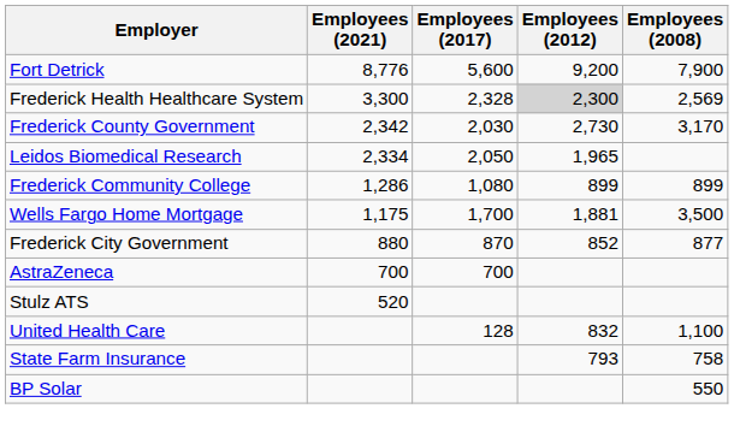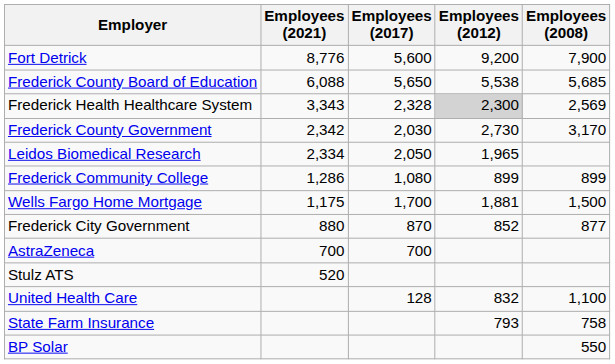 <table class="wikitable">
 <tr>
 <th>Employer</th>
 <th>Employees<br> (2021)</th>
 <th>Employees<br> (2017)</th>
 <th>Employees<br> (2012)</th>
 <th>Employees<br> (2008)</th>
 </tr>
 <tr>
 <td><a href='#'>Fort Detrick</a></td>
 <td align=right>8,776</td>
 <td align=right>5,600</td>
 <td align=right>9,200</td>
 <td align=right>7,900</td>
 </tr>
 <tr>
+<td><a href='#'>Frederick County Board of Education</a></td>
+<td align=right>6,088</td>
+<td align=right>5,650</td>
+<td align=right>5,538</td>
+<td align=right>5,685</td>
+</tr>
+<tr>
 <td>Frederick Health Healthcare System</td>
-<td align=right>3,300</td>
+<td align=right>3,343</td>
 <td align=right>2,328</td>
 <td align=right style="background: lightgrey;">2,300</td>
 <td align=right>2,569</td>
 </tr>
 <tr>
 <td><a href='#'>Frederick County Government</a></td>
 <td align=right>2,342</td>
 <td align=right>2,030</td>
 <td align=right>2,730</td>
 <td align=right>3,170</td>
 </tr>
 <tr>
 <td><a href='#'>Leidos Biomedical Research</a></td>
 <td align=right>2,334</td>
 <td align=right>2,050</td>
 <td align=right>1,965</td>
 <td align=right></td>
 </tr>
 <tr>
 <td><a href='#'>Frederick Community College</a></td>
 <td align=right>1,286</td>
 <td align=right>1,080</td>
 <td align=right>899</td>
 <td align=right>899</td>
 </tr>
 <tr>
 <td><a href='#'>Wells Fargo Home Mortgage</a></td>
 <td align=right>1,175</td>
 <td align=right>1,700</td>
 <td align=right>1,881</td>
-<td align=right>3,500</td>
+<td align=right>1,500</td>
 </tr>
 <tr>
 <td>Frederick City Government</td>
 <td align=right>880</td>
 <td align=right>870</td>
 <td align=right>852</td>
 <td align=right>877</td>
 </tr>
 <tr>
 <td><a href='#'>AstraZeneca</a></td>
 <td align=right>700</td>
 <td align=right>700</td>
 <td align=right></td>
 <td align=right></td>
 </tr>
 <tr>
 <td>Stulz ATS</td>
 <td align=right>520</td>
 <td align=right></td>
 <td align=right></td>
 <td align=right></td>
 </tr>
 <tr>
 <td><a href='#'>United Health Care</a></td>
 <td align=right></td>
 <td align=right>128</td>
 <td align=right>832</td>
 <td align=right>1,100</td>
 </tr>
 <tr>
 <td><a href='#'>State Farm Insurance</a></td>
 <td align=right></td>
 <td align=right></td>
 <td align=right>793</td>
 <td align=right>758</td>
 </tr>
 <tr>
 <td><a href='#'>BP Solar</a></td>
 <td align=right></td>
 <td align=right></td>
 <td align=right></td>
 <td align=right>550</td>
 </tr>
 </table>
